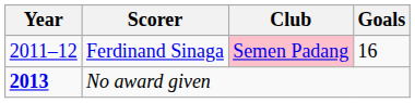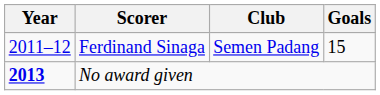 <table class="wikitable">
 <tr>
 <th>Year</th>
 <th>Scorer</th>
 <th>Club</th>
 <th>Goals</th>
 </tr>
 <tr>
 <td><a href='#'>2011–12</a></td>
 <td> <a href='#'>Ferdinand Sinaga</a></td>
-<td style="background: pink;"><a href='#'>Semen Padang</a></td>
-<td>16</td>
+<td><a href='#'>Semen Padang</a></td>
+<td>15</td>
 </tr>
 <tr>
 <td><strong><a href='#'>2013</a></strong></td>
 <td colspan=3><em>No award given</em></td>
 </tr>
 </table>
